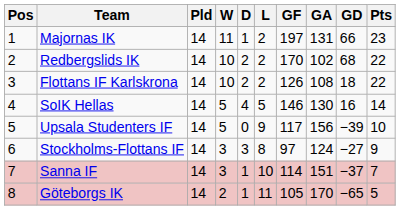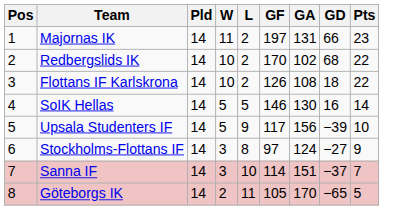 <table class="wikitable">
 <tr>
 <th><span>Pos</span></th>
 <th>Team</th>
 <th><span>Pld</span></th>
 <th><span>W</span></th>
-<th><span>D</span></th>
 <th><span>L</span></th>
 <th><span>GF</span></th>
 <th><span>GA</span></th>
 <th><span>GD</span></th>
 <th><span>Pts</span></th>
 </tr>
 <tr>
 <td>1</td>
 <td><a href='#'>Majornas IK</a></td>
 <td>14</td>
 <td>11</td>
-<td>1</td>
 <td>2</td>
 <td>197</td>
 <td>131</td>
 <td>66</td>
 <td>23</td>
 </tr>
 <tr>
 <td>2</td>
 <td><a href='#'>Redbergslids IK</a></td>
 <td>14</td>
 <td>10</td>
 <td>2</td>
-<td>2</td>
 <td>170</td>
 <td>102</td>
 <td>68</td>
 <td>22</td>
 </tr>
 <tr>
 <td>3</td>
 <td><a href='#'>Flottans IF Karlskrona</a></td>
 <td>14</td>
 <td>10</td>
 <td>2</td>
-<td>2</td>
 <td>126</td>
 <td>108</td>
 <td>18</td>
 <td>22</td>
 </tr>
 <tr>
 <td>4</td>
 <td><a href='#'>SoIK Hellas</a></td>
 <td>14</td>
 <td>5</td>
-<td>4</td>
 <td>5</td>
 <td>146</td>
 <td>130</td>
 <td>16</td>
 <td>14</td>
 </tr>
 <tr>
 <td>5</td>
 <td><a href='#'>Upsala Studenters IF</a></td>
 <td>14</td>
 <td>5</td>
-<td>0</td>
 <td>9</td>
 <td>117</td>
 <td>156</td>
 <td>−39</td>
 <td>10</td>
 </tr>
 <tr>
 <td>6</td>
 <td><a href='#'>Stockholms-Flottans IF</a></td>
 <td>14</td>
-<td>3</td>
 <td>3</td>
 <td>8</td>
 <td>97</td>
 <td>124</td>
 <td>−27</td>
 <td>9</td>
 </tr>
 <tr align="left" style="background:#f0c4c4;">
 <td>7</td>
 <td><a href='#'>Sanna IF</a></td>
 <td>14</td>
 <td>3</td>
-<td>1</td>
 <td>10</td>
 <td>114</td>
 <td>151</td>
 <td>−37</td>
 <td>7</td>
 </tr>
 <tr align="left" style="background:#f0c4c4;">
 <td>8</td>
 <td><a href='#'>Göteborgs IK</a></td>
 <td>14</td>
 <td>2</td>
-<td>1</td>
 <td>11</td>
 <td>105</td>
 <td>170</td>
 <td>−65</td>
 <td>5</td>
 </tr>
 </table>
